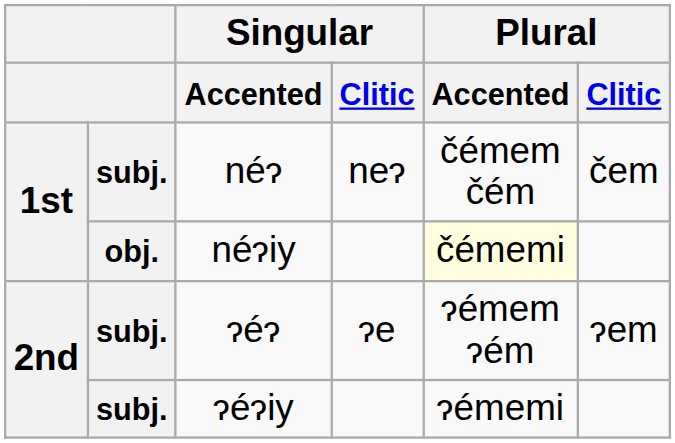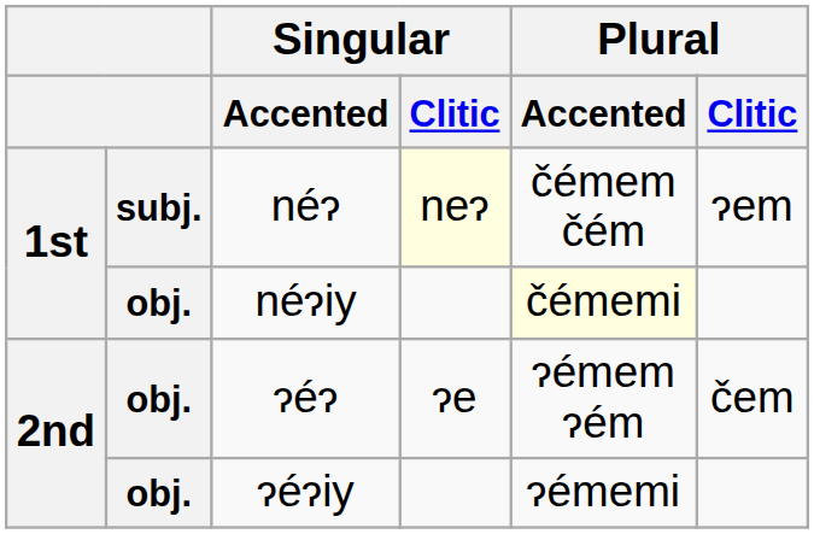 <table class="wikitable">
 <tr>
 <th colspan=2></th>
 <th colspan=2>Singular</th>
 <th colspan=2>Plural</th>
 </tr>
 <tr>
 <th colspan=2></th>
 <th><small>Accented</small></th>
 <th><small><a href='#'>Clitic</a></small></th>
 <th><small>Accented</small></th>
 <th><small><a href='#'>Clitic</a></small></th>
 </tr>
 <tr align=center>
 <th rowspan=2>1st</th>
 <th><small>subj.</small></th>
 <td>néɂ</td>
-<td>neɂ</td>
+<td style="background: lightyellow;">neɂ</td>
 <td>čémem <br> čém</td>
-<td>čem</td>
+<td>ɂem</td>
 </tr>
 <tr align=center>
 <th><small>obj.</small></th>
 <td>néɂiy</td>
 <td></td>
 <td style="background: lightyellow;">čémemi</td>
 <td></td>
 </tr>
 <tr align=center>
 <th rowspan=2>2nd</th>
-<th><small>subj.</small></th>
+<th><small>obj.</small></th>
 <td>ɂéɂ</td>
 <td>ɂe</td>
 <td>ɂémem <br> ɂém</td>
-<td>ɂem</td>
+<td>čem</td>
 </tr>
 <tr align=center>
-<th><small>subj.</small></th>
+<th><small>obj.</small></th>
 <td>ɂéɂiy</td>
 <td></td>
 <td>ɂémemi</td>
 <td></td>
 </tr>
 </table>
